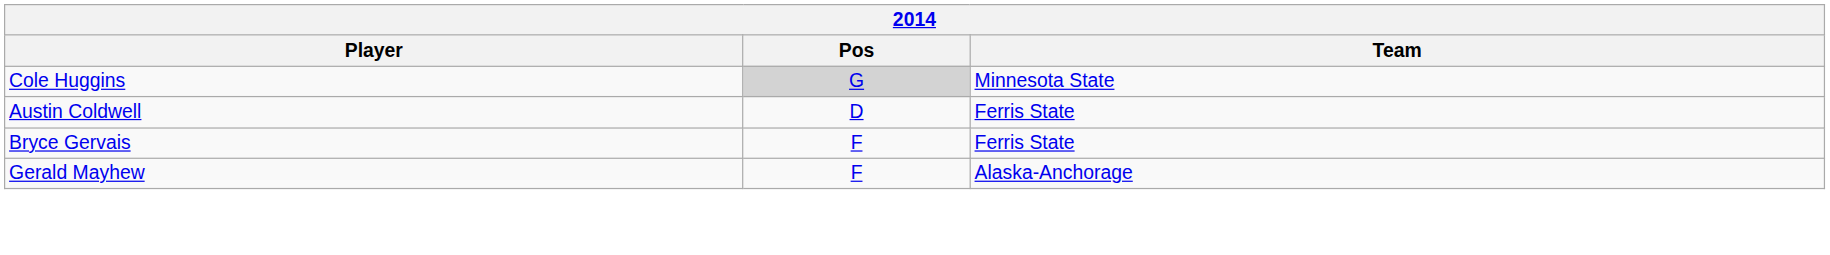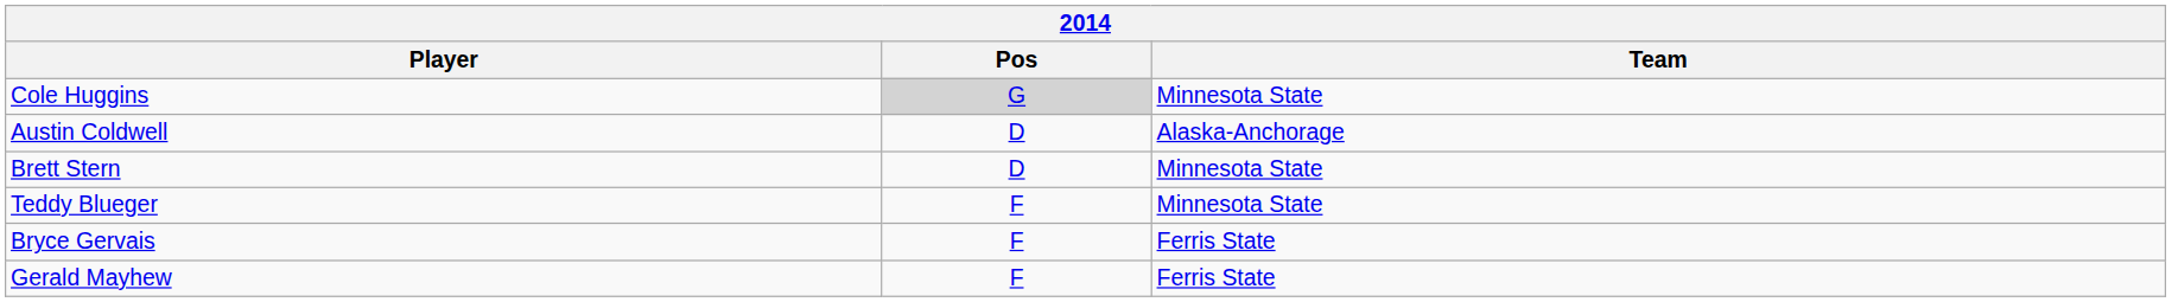 <table class="wikitable" width=95%>
 <tr>
 <th colspan=3><a href='#'>2014</a></th>
 </tr>
 <tr>
 <th>Player</th>
 <th>Pos</th>
 <th>Team</th>
 </tr>
 <tr>
 <td><a href='#'>Cole Huggins</a></td>
 <td align=center style="background: lightgrey;"><a href='#'>G</a></td>
 <td><a href='#'>Minnesota State</a></td>
 </tr>
 <tr>
 <td><a href='#'>Austin Coldwell</a></td>
 <td align=center><a href='#'>D</a></td>
-<td><a href='#'>Ferris State</a></td>
+<td><a href='#'>Alaska-Anchorage</a></td>
+</tr>
+<tr>
+<td><a href='#'>Brett Stern</a></td>
+<td align=center><a href='#'>D</a></td>
+<td><a href='#'>Minnesota State</a></td>
+</tr>
+<tr>
+<td><a href='#'>Teddy Blueger</a></td>
+<td align=center><a href='#'>F</a></td>
+<td><a href='#'>Minnesota State</a></td>
 </tr>
 <tr>
 <td><a href='#'>Bryce Gervais</a></td>
 <td align=center><a href='#'>F</a></td>
 <td><a href='#'>Ferris State</a></td>
 </tr>
 <tr>
 <td><a href='#'>Gerald Mayhew</a></td>
 <td align=center><a href='#'>F</a></td>
-<td><a href='#'>Alaska-Anchorage</a></td>
+<td><a href='#'>Ferris State</a></td>
 </tr>
 </table>
